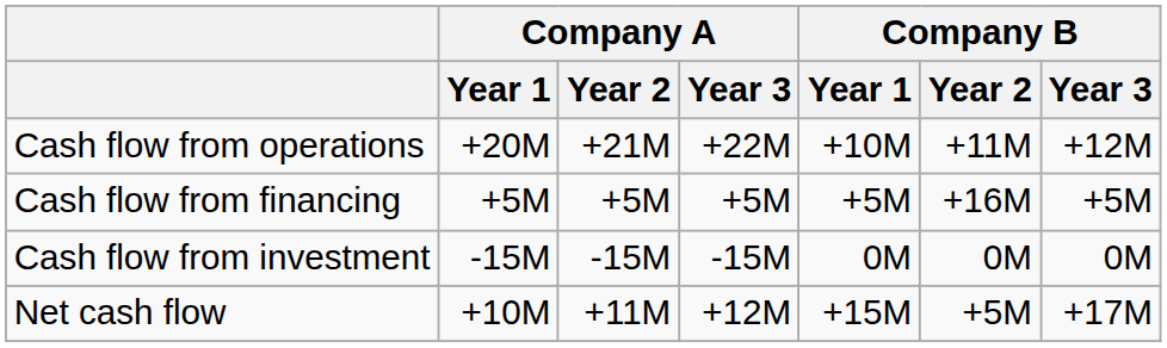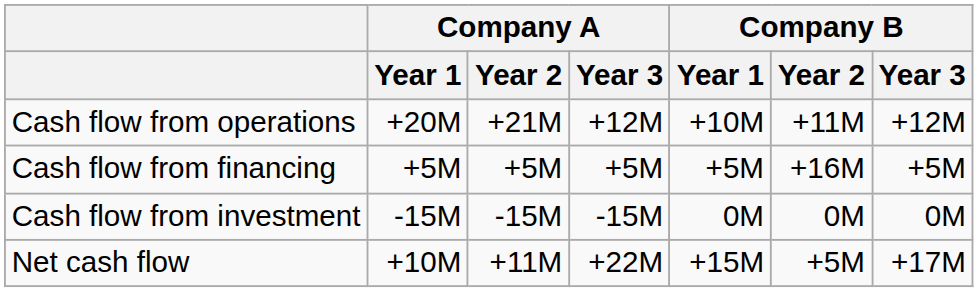 <table class="wikitable" style="text-align:right">
 <tr>
 <th></th>
 <th colspan="3">Company A</th>
 <th colspan="3">Company B</th>
 </tr>
 <tr>
 <th></th>
 <th>Year 1</th>
 <th>Year 2</th>
 <th>Year 3</th>
 <th>Year 1</th>
 <th>Year 2</th>
 <th>Year 3</th>
 </tr>
 <tr>
 <td style="text-align:left">Cash flow from operations</td>
 <td>+20M</td>
 <td>+21M</td>
-<td>+22M</td>
+<td>+12M</td>
 <td>+10M</td>
 <td>+11M</td>
 <td>+12M</td>
 </tr>
 <tr>
 <td style="text-align:left">Cash flow from financing</td>
 <td>+5M</td>
 <td>+5M</td>
 <td>+5M</td>
 <td>+5M</td>
 <td>+16M</td>
 <td>+5M</td>
 </tr>
 <tr>
 <td style="text-align:left">Cash flow from investment</td>
 <td>-15M</td>
 <td>-15M</td>
 <td>-15M</td>
 <td>0M</td>
 <td>0M</td>
 <td>0M</td>
 </tr>
 <tr>
 <td style="text-align:left">Net cash flow</td>
 <td>+10M</td>
 <td>+11M</td>
-<td>+12M</td>
+<td>+22M</td>
 <td>+15M</td>
 <td>+5M</td>
 <td>+17M</td>
 </tr>
 </table>
